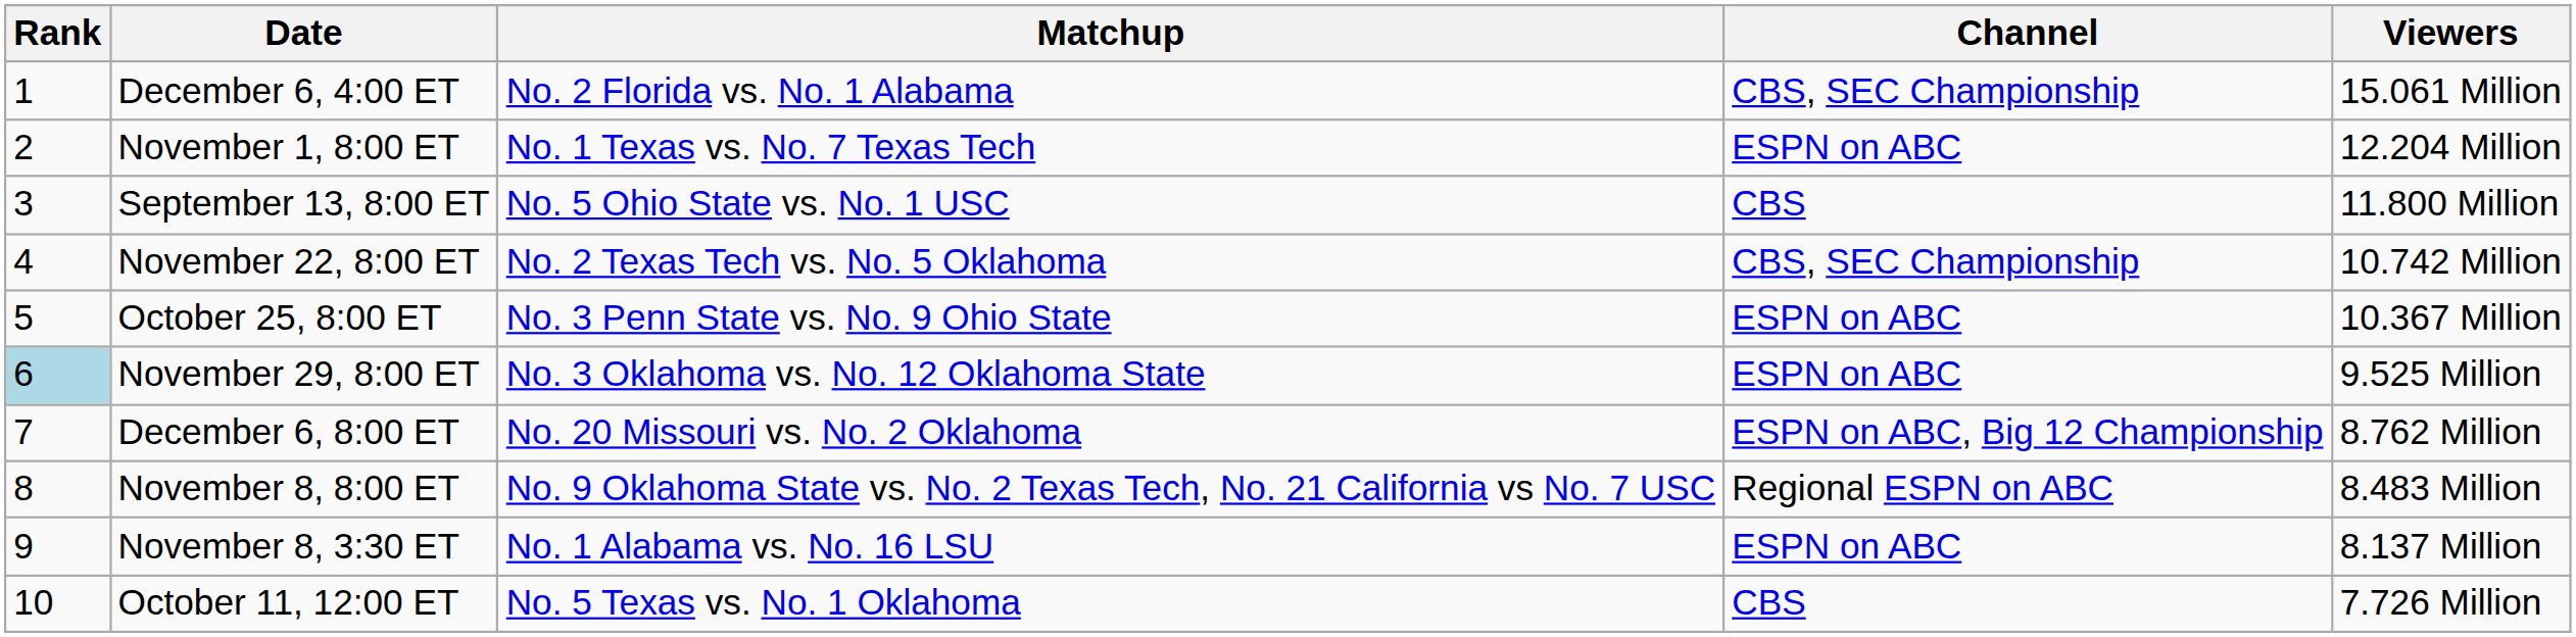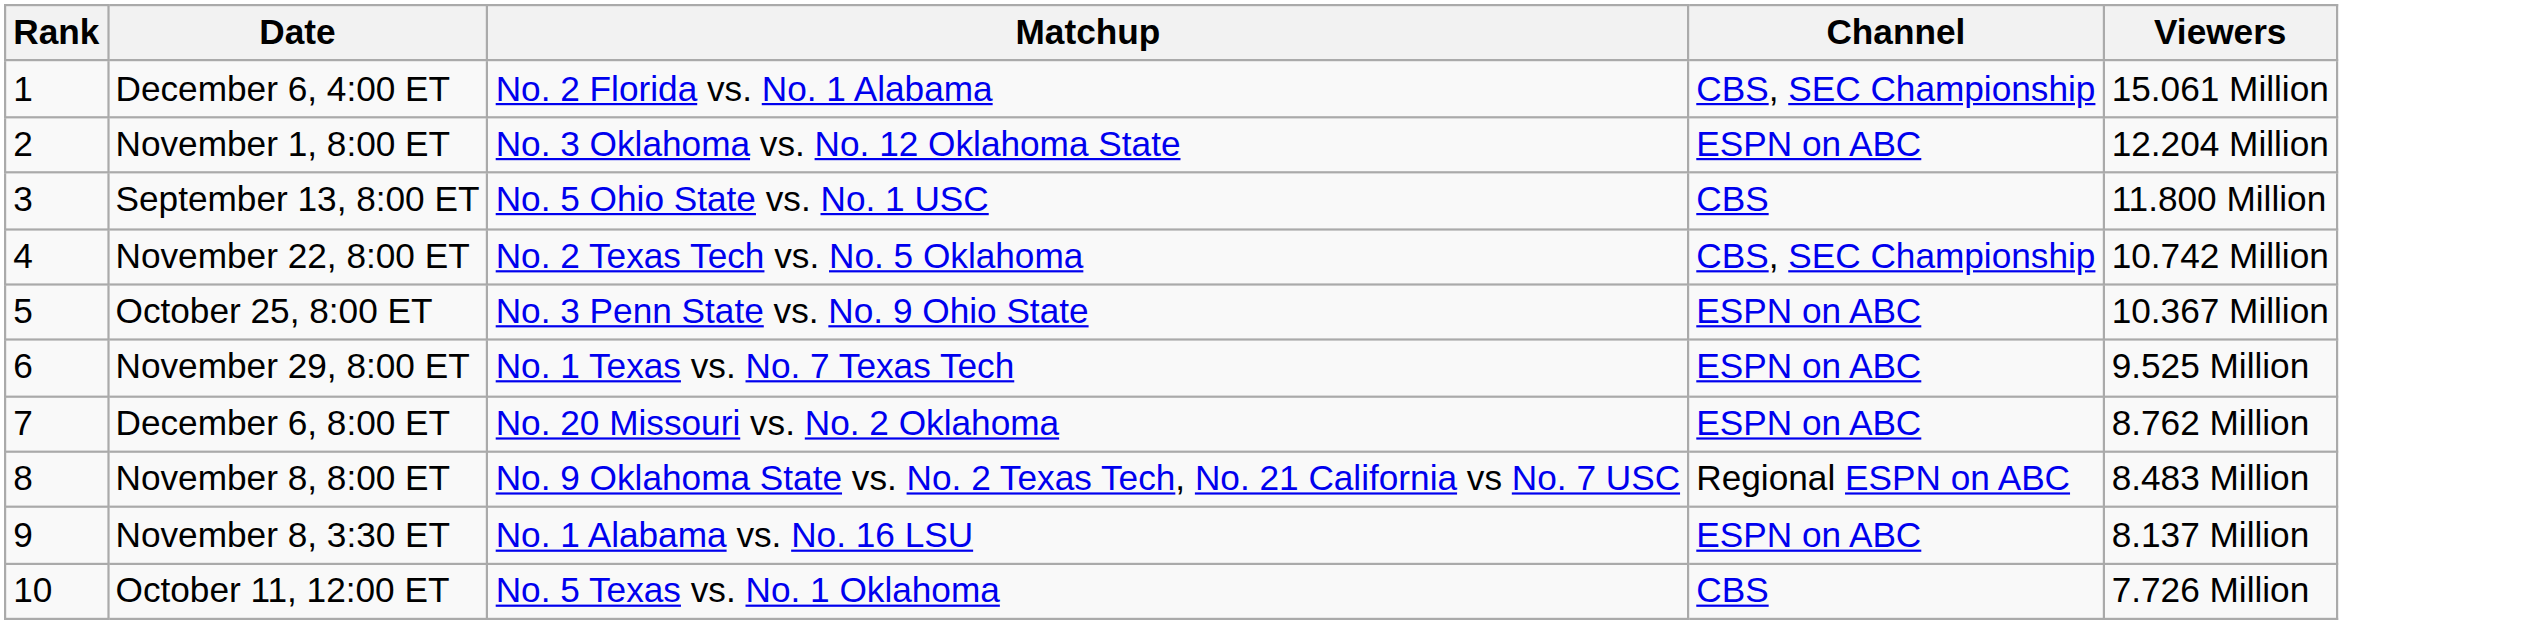 <table class="wikitable">
 <tr>
 <th>Rank</th>
 <th>Date</th>
 <th>Matchup</th>
 <th>Channel</th>
 <th>Viewers</th>
 </tr>
 <tr>
 <td>1</td>
 <td>December 6, 4:00 ET</td>
 <td><a href='#'>No. 2 Florida</a> vs. <a href='#'>No. 1 Alabama</a></td>
 <td><a href='#'>CBS</a>, <a href='#'>SEC Championship</a></td>
 <td>15.061 Million</td>
 </tr>
 <tr>
 <td>2</td>
 <td>November 1, 8:00 ET</td>
-<td><a href='#'>No. 1 Texas</a> vs. <a href='#'>No. 7 Texas Tech</a></td>
+<td><a href='#'>No. 3 Oklahoma</a> vs. <a href='#'>No. 12 Oklahoma State</a></td>
 <td><a href='#'>ESPN on ABC</a></td>
 <td>12.204 Million</td>
 </tr>
 <tr>
 <td>3</td>
 <td>September 13, 8:00 ET</td>
 <td><a href='#'>No. 5 Ohio State</a> vs. <a href='#'>No. 1 USC</a></td>
 <td><a href='#'>CBS</a></td>
 <td>11.800 Million</td>
 </tr>
 <tr>
 <td>4</td>
 <td>November 22, 8:00 ET</td>
 <td><a href='#'>No. 2 Texas Tech</a> vs. <a href='#'>No. 5 Oklahoma</a></td>
 <td><a href='#'>CBS</a>, <a href='#'>SEC Championship</a></td>
 <td>10.742 Million</td>
 </tr>
 <tr>
 <td>5</td>
 <td>October 25, 8:00 ET</td>
 <td><a href='#'>No. 3 Penn State</a> vs. <a href='#'>No. 9 Ohio State</a></td>
 <td><a href='#'>ESPN on ABC</a></td>
 <td>10.367 Million</td>
 </tr>
 <tr>
-<td style="background: lightblue;">6</td>
+<td>6</td>
 <td>November 29, 8:00 ET</td>
-<td><a href='#'>No. 3 Oklahoma</a> vs. <a href='#'>No. 12 Oklahoma State</a></td>
+<td><a href='#'>No. 1 Texas</a> vs. <a href='#'>No. 7 Texas Tech</a></td>
 <td><a href='#'>ESPN on ABC</a></td>
 <td>9.525 Million</td>
 </tr>
 <tr>
 <td>7</td>
 <td>December 6, 8:00 ET</td>
 <td><a href='#'>No. 20 Missouri</a> vs. <a href='#'>No. 2 Oklahoma</a></td>
-<td><a href='#'>ESPN on ABC</a>, <a href='#'>Big 12 Championship</a></td>
+<td><a href='#'>ESPN on ABC</a></td>
 <td>8.762 Million</td>
 </tr>
 <tr>
 <td>8</td>
 <td>November 8, 8:00 ET</td>
 <td><a href='#'>No. 9 Oklahoma State</a> vs. <a href='#'>No. 2 Texas Tech</a>, <a href='#'>No. 21 California</a> vs <a href='#'>No. 7 USC</a></td>
 <td>Regional <a href='#'>ESPN on ABC</a></td>
 <td>8.483 Million</td>
 </tr>
 <tr>
 <td>9</td>
 <td>November 8, 3:30 ET</td>
 <td><a href='#'>No. 1 Alabama</a> vs. <a href='#'>No. 16 LSU</a></td>
 <td><a href='#'>ESPN on ABC</a></td>
 <td>8.137 Million</td>
 </tr>
 <tr>
 <td>10</td>
 <td>October 11, 12:00 ET</td>
 <td><a href='#'>No. 5 Texas</a> vs. <a href='#'>No. 1 Oklahoma</a></td>
 <td><a href='#'>CBS</a></td>
 <td>7.726 Million<br></td>
 </tr>
 </table>
